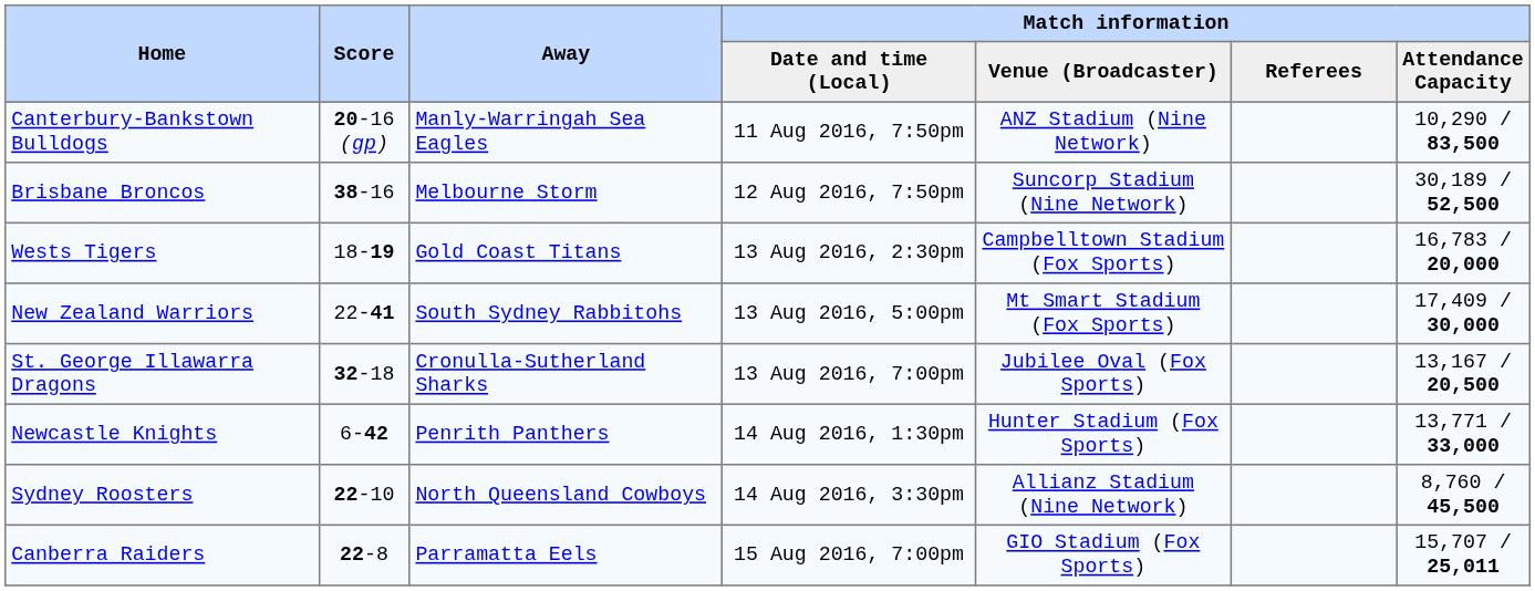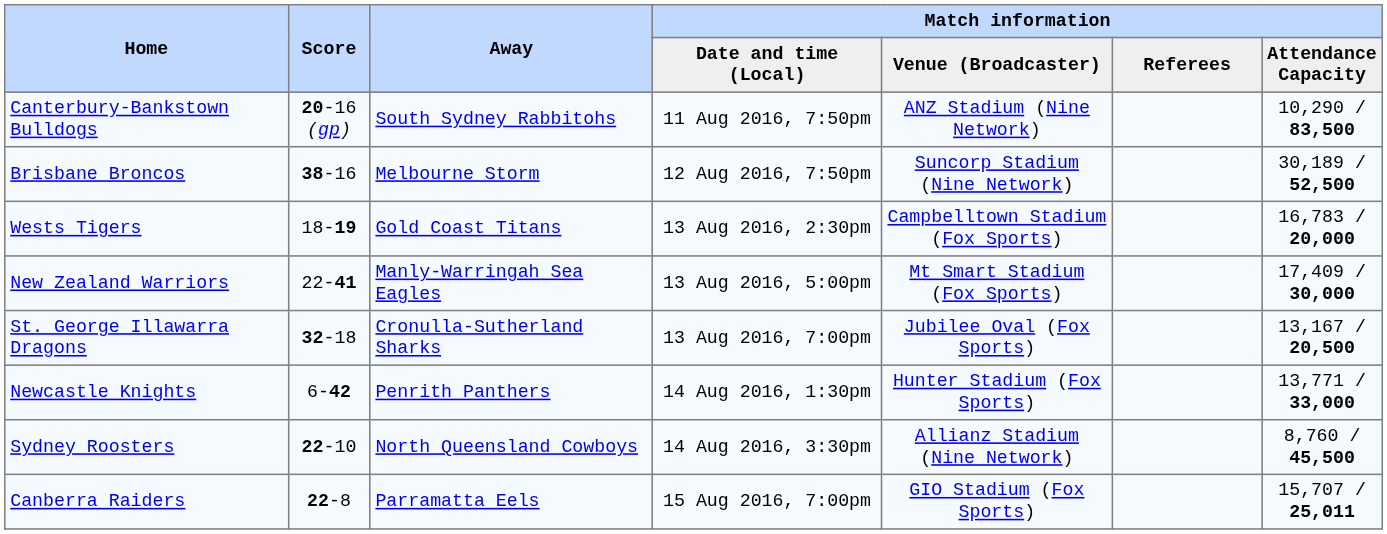 <table border="1" cellpadding="3" cellspacing="0" style="border-collapse:collapse; font-size:90%; width:100%;">
 <tr style="background:#c1d8ff;">
 <th rowspan="2" style="width:21%;">Home</th>
 <th rowspan="2" style="width:6%;">Score</th>
 <th rowspan="2" style="width:21%;">Away</th>
 <th colspan=6>Match information</th>
 </tr>
 <tr style="background:#efefef;">
 <th width=17%>Date and time (Local)</th>
 <th width="17%">Venue (Broadcaster)</th>
 <th width=11%>Referees</th>
 <th width=7%>Attendance <strong>Capacity</strong></th>
 </tr>
 <tr style="text-align:center; background:#f5faff;">
 <td align="left"> <a href='#'>Canterbury-Bankstown Bulldogs</a></td>
 <td><strong>20</strong>-16 <em>(<a href='#'>gp</a>)</em></td>
-<td align="left"> <a href='#'>Manly-Warringah Sea Eagles</a></td>
+<td align="left"> <a href='#'>South Sydney Rabbitohs</a></td>
 <td>11 Aug 2016, 7:50pm</td>
 <td><a href='#'>ANZ Stadium</a> (<a href='#'>Nine Network</a>)</td>
 <td></td>
 <td>10,290 / <strong>83,500</strong></td>
 </tr>
 <tr style="text-align:center; background:#f5faff;">
 <td align="left"> <a href='#'>Brisbane Broncos</a></td>
 <td><strong>38</strong>-16</td>
 <td align="left"> <a href='#'>Melbourne Storm</a></td>
 <td>12 Aug 2016, 7:50pm</td>
 <td><a href='#'>Suncorp Stadium</a> (<a href='#'>Nine Network</a>)</td>
 <td></td>
 <td>30,189 / <strong>52,500</strong></td>
 </tr>
 <tr style="text-align:center; background:#f5faff;">
 <td align="left"> <a href='#'>Wests Tigers</a></td>
 <td>18-<strong>19</strong></td>
 <td align="left"> <a href='#'>Gold Coast Titans</a></td>
 <td>13 Aug 2016, 2:30pm</td>
 <td><a href='#'>Campbelltown Stadium</a>  (<a href='#'>Fox Sports</a>)</td>
 <td></td>
 <td>16,783 / <strong>20,000</strong></td>
 </tr>
 <tr style="text-align:center; background:#f5faff;">
 <td align="left"> <a href='#'>New Zealand Warriors</a></td>
 <td>22-<strong>41</strong></td>
-<td align="left"> <a href='#'>South Sydney Rabbitohs</a></td>
+<td align="left"> <a href='#'>Manly-Warringah Sea Eagles</a></td>
 <td>13 Aug 2016, 5:00pm</td>
 <td><a href='#'>Mt Smart Stadium</a>  (<a href='#'>Fox Sports</a>)</td>
 <td></td>
 <td>17,409 / <strong>30,000</strong></td>
 </tr>
 <tr style="text-align:center; background:#f5faff;">
 <td align="left"> <a href='#'>St. George Illawarra Dragons</a></td>
 <td><strong>32</strong>-18</td>
 <td align="left"> <a href='#'>Cronulla-Sutherland Sharks</a></td>
 <td>13 Aug 2016, 7:00pm</td>
 <td><a href='#'>Jubilee Oval</a>  (<a href='#'>Fox Sports</a>)</td>
 <td></td>
 <td>13,167 / <strong>20,500</strong></td>
 </tr>
 <tr style="text-align:center; background:#f5faff;">
 <td align="left"> <a href='#'>Newcastle Knights</a></td>
 <td>6-<strong>42</strong></td>
 <td align="left"> <a href='#'>Penrith Panthers</a></td>
 <td>14 Aug 2016, 1:30pm</td>
 <td><a href='#'>Hunter Stadium</a>  (<a href='#'>Fox Sports</a>)</td>
 <td></td>
 <td>13,771 / <strong>33,000</strong></td>
 </tr>
 <tr style="text-align:center; background:#f5faff;">
 <td align="left"> <a href='#'>Sydney Roosters</a></td>
 <td><strong>22</strong>-10</td>
 <td align="left"> <a href='#'>North Queensland Cowboys</a></td>
 <td>14 Aug 2016, 3:30pm</td>
 <td><a href='#'>Allianz Stadium</a> (<a href='#'>Nine Network</a>)</td>
 <td></td>
 <td>8,760 / <strong>45,500</strong></td>
 </tr>
 <tr style="text-align:center; background:#f5faff;">
 <td align="left"> <a href='#'>Canberra Raiders</a></td>
 <td><strong>22</strong>-8</td>
 <td align="left"> <a href='#'>Parramatta Eels</a></td>
 <td>15 Aug 2016, 7:00pm</td>
 <td><a href='#'>GIO Stadium</a>  (<a href='#'>Fox Sports</a>)</td>
 <td></td>
 <td>15,707 / <strong>25,011</strong></td>
 </tr>
 </table>
